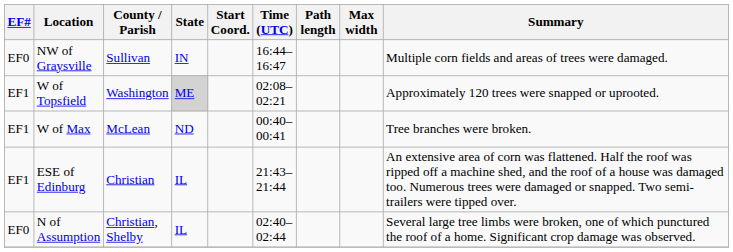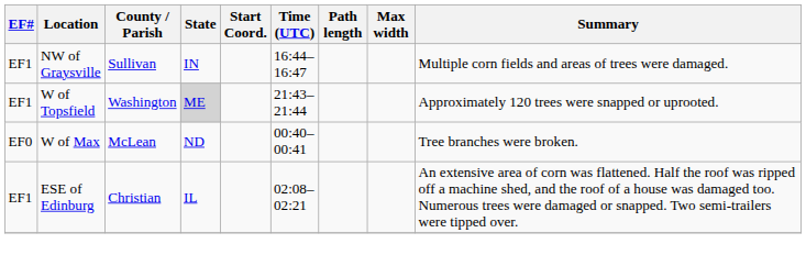 <table class="wikitable sortable" style="width:100%;">
 <tr>
 <th scope="col" style="width:3%; text-align:center;"><a href='#'>EF#</a></th>
 <th scope="col" style="width:7%; text-align:center;" class="unsortable">Location</th>
 <th scope="col" style="width:6%; text-align:center;" class="unsortable">County / Parish</th>
 <th scope="col" style="width:5%; text-align:center;">State</th>
 <th scope="col" style="width:6%; text-align:center;">Start Coord.</th>
 <th scope="col" style="width:6%; text-align:center;">Time (<a href='#'>UTC</a>)</th>
 <th scope="col" style="width:6%; text-align:center;">Path length</th>
 <th scope="col" style="width:6%; text-align:center;">Max width</th>
 <th scope="col" class="unsortable" style="width:48%; text-align:center;">Summary</th>
 </tr>
 <tr>
-<td bgcolor=>EF0</td>
+<td bgcolor=>EF1</td>
 <td>NW of <a href='#'>Graysville</a></td>
 <td><a href='#'>Sullivan</a></td>
 <td><a href='#'>IN</a></td>
 <td></td>
 <td>16:44–16:47</td>
 <td></td>
 <td></td>
 <td>Multiple corn fields and areas of trees were damaged.</td>
 </tr>
 <tr>
 <td bgcolor=>EF1</td>
 <td>W of <a href='#'>Topsfield</a></td>
 <td><a href='#'>Washington</a></td>
 <td style="background: lightgrey;"><a href='#'>ME</a></td>
 <td></td>
-<td>02:08–02:21</td>
+<td>21:43–21:44</td>
 <td></td>
 <td></td>
 <td>Approximately 120 trees were snapped or uprooted.</td>
 </tr>
 <tr>
-<td bgcolor=>EF1</td>
+<td bgcolor=>EF0</td>
 <td>W of <a href='#'>Max</a></td>
 <td><a href='#'>McLean</a></td>
 <td><a href='#'>ND</a></td>
 <td></td>
 <td>00:40–00:41</td>
 <td></td>
 <td></td>
 <td>Tree branches were broken.</td>
 </tr>
 <tr>
 <td bgcolor=>EF1</td>
 <td>ESE of <a href='#'>Edinburg</a></td>
 <td><a href='#'>Christian</a></td>
 <td><a href='#'>IL</a></td>
 <td></td>
-<td>21:43–21:44</td>
+<td>02:08–02:21</td>
 <td></td>
 <td></td>
 <td>An extensive area of corn was flattened. Half the roof was ripped off a machine shed, and the roof of a house was damaged too. Numerous trees were damaged or snapped. Two semi-trailers were tipped over.</td>
 </tr>
 <tr>
-<td bgcolor=>EF0</td>
-<td>N of <a href='#'>Assumption</a></td>
-<td><a href='#'>Christian</a>, <a href='#'>Shelby</a></td>
-<td><a href='#'>IL</a></td>
-<td></td>
-<td>02:40–02:44</td>
-<td></td>
-<td></td>
-<td>Several large tree limbs were broken, one of which punctured the roof of a home. Significant crop damage was observed.</td>
-</tr>
-<tr>
 </tr>
 </table>
